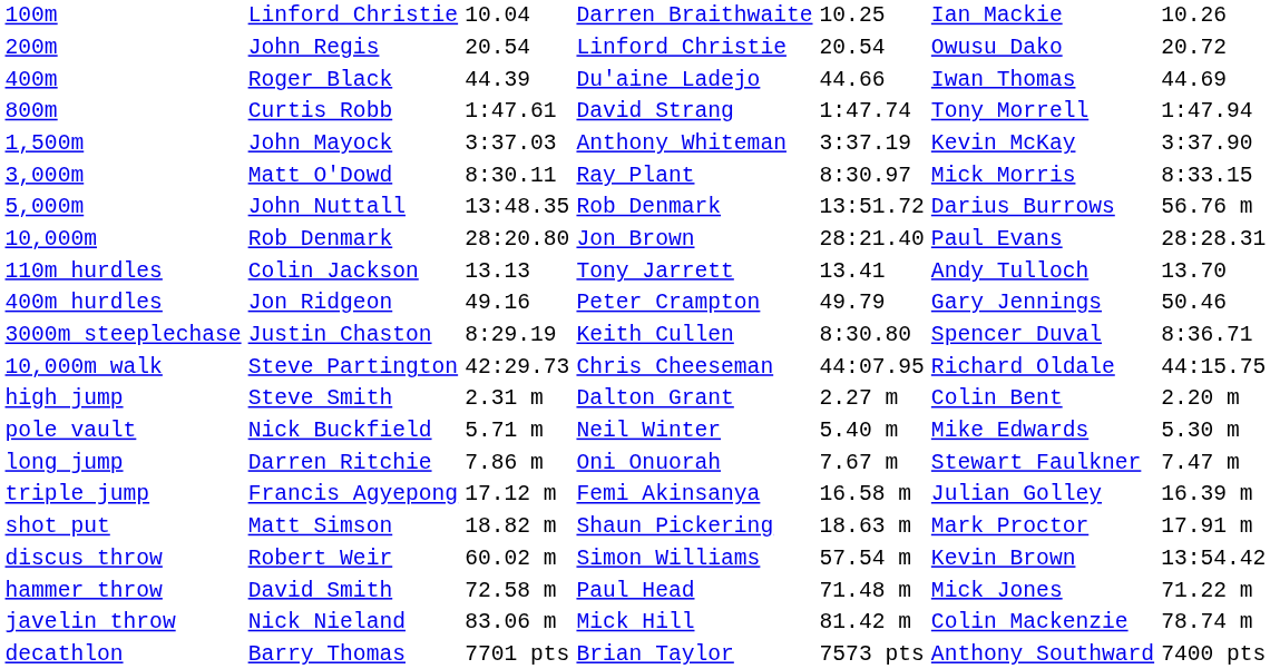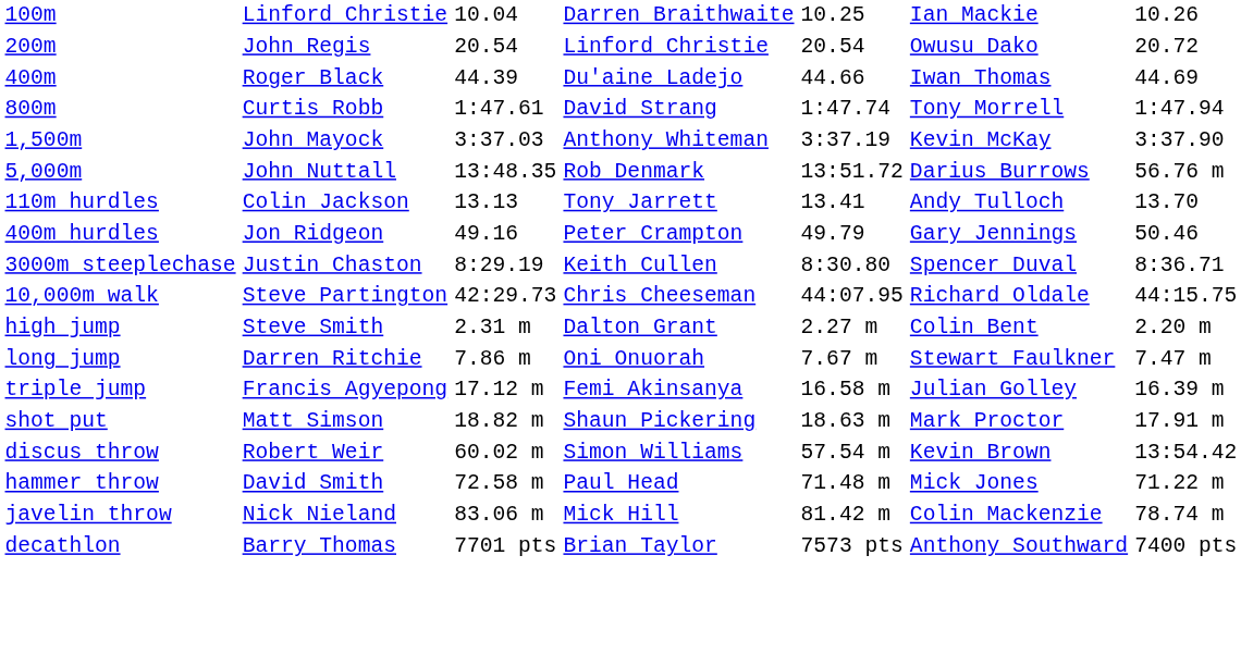 <table>
 <tr>
 <td><a href='#'>100m</a></td>
 <td><a href='#'>Linford Christie</a></td>
 <td>10.04</td>
 <td><a href='#'>Darren Braithwaite</a></td>
 <td>10.25</td>
 <td> <a href='#'>Ian Mackie</a></td>
 <td>10.26</td>
 </tr>
 <tr>
 <td><a href='#'>200m</a></td>
 <td><a href='#'>John Regis</a></td>
 <td>20.54</td>
 <td><a href='#'>Linford Christie</a></td>
 <td>20.54</td>
 <td><a href='#'>Owusu Dako</a></td>
 <td>20.72</td>
 </tr>
 <tr>
 <td><a href='#'>400m</a></td>
 <td><a href='#'>Roger Black</a></td>
 <td>44.39</td>
 <td><a href='#'>Du'aine Ladejo</a></td>
 <td>44.66</td>
 <td> <a href='#'>Iwan Thomas</a></td>
 <td>44.69</td>
 </tr>
 <tr>
 <td><a href='#'>800m</a></td>
 <td><a href='#'>Curtis Robb</a></td>
 <td>1:47.61</td>
 <td> <a href='#'>David Strang</a></td>
 <td>1:47.74</td>
 <td><a href='#'>Tony Morrell</a></td>
 <td>1:47.94</td>
 </tr>
 <tr>
 <td><a href='#'>1,500m</a></td>
 <td><a href='#'>John Mayock</a></td>
 <td>3:37.03</td>
 <td><a href='#'>Anthony Whiteman</a></td>
 <td>3:37.19</td>
 <td><a href='#'>Kevin McKay</a></td>
 <td>3:37.90</td>
 </tr>
 <tr>
-<td><a href='#'>3,000m</a></td>
-<td><a href='#'>Matt O'Dowd</a></td>
-<td>8:30.11</td>
-<td><a href='#'>Ray Plant</a></td>
-<td>8:30.97</td>
-<td><a href='#'>Mick Morris</a></td>
-<td>8:33.15</td>
-</tr>
-<tr>
 <td><a href='#'>5,000m</a></td>
 <td><a href='#'>John Nuttall</a></td>
 <td>13:48.35</td>
 <td><a href='#'>Rob Denmark</a></td>
 <td>13:51.72</td>
 <td><a href='#'>Darius Burrows</a></td>
 <td>56.76 m</td>
-</tr>
-<tr>
-<td><a href='#'>10,000m</a></td>
-<td><a href='#'>Rob Denmark</a></td>
-<td>28:20.80</td>
-<td><a href='#'>Jon Brown</a></td>
-<td>28:21.40</td>
-<td><a href='#'>Paul Evans</a></td>
-<td>28:28.31</td>
 </tr>
 <tr>
 <td><a href='#'>110m hurdles</a></td>
 <td> <a href='#'>Colin Jackson</a></td>
 <td>13.13</td>
 <td><a href='#'>Tony Jarrett</a></td>
 <td>13.41</td>
 <td><a href='#'>Andy Tulloch</a></td>
 <td>13.70</td>
 </tr>
 <tr>
 <td><a href='#'>400m hurdles</a></td>
 <td><a href='#'>Jon Ridgeon</a></td>
 <td>49.16</td>
 <td><a href='#'>Peter Crampton</a></td>
 <td>49.79</td>
 <td><a href='#'>Gary Jennings</a></td>
 <td>50.46</td>
 </tr>
 <tr>
 <td><a href='#'>3000m steeplechase</a></td>
 <td><a href='#'>Justin Chaston</a></td>
 <td>8:29.19</td>
 <td><a href='#'>Keith Cullen</a></td>
 <td>8:30.80</td>
 <td><a href='#'>Spencer Duval</a></td>
 <td>8:36.71</td>
 </tr>
 <tr>
 <td><a href='#'>10,000m walk</a></td>
 <td><a href='#'>Steve Partington</a></td>
 <td>42:29.73</td>
 <td><a href='#'>Chris Cheeseman</a></td>
 <td>44:07.95</td>
 <td><a href='#'>Richard Oldale</a></td>
 <td>44:15.75</td>
 </tr>
 <tr>
 <td><a href='#'>high jump</a></td>
 <td><a href='#'>Steve Smith</a></td>
 <td>2.31 m</td>
 <td><a href='#'>Dalton Grant</a></td>
 <td>2.27 m</td>
 <td><a href='#'>Colin Bent</a></td>
 <td>2.20 m</td>
-</tr>
-<tr>
-<td><a href='#'>pole vault</a></td>
-<td><a href='#'>Nick Buckfield</a></td>
-<td>5.71 m</td>
-<td> <a href='#'>Neil Winter</a></td>
-<td>5.40 m</td>
-<td><a href='#'>Mike Edwards</a></td>
-<td>5.30 m</td>
 </tr>
 <tr>
 <td><a href='#'>long jump</a></td>
 <td> <a href='#'>Darren Ritchie</a></td>
 <td>7.86 m</td>
 <td><a href='#'>Oni Onuorah</a></td>
 <td>7.67 m</td>
 <td><a href='#'>Stewart Faulkner</a></td>
 <td>7.47 m</td>
 </tr>
 <tr>
 <td><a href='#'>triple jump</a></td>
 <td><a href='#'>Francis Agyepong</a></td>
 <td>17.12 m</td>
 <td><a href='#'>Femi Akinsanya</a></td>
 <td>16.58 m</td>
 <td><a href='#'>Julian Golley</a></td>
 <td>16.39 m</td>
 </tr>
 <tr>
 <td><a href='#'>shot put</a></td>
 <td><a href='#'>Matt Simson</a></td>
 <td>18.82 m</td>
 <td> <a href='#'>Shaun Pickering</a></td>
 <td>18.63 m</td>
 <td><a href='#'>Mark Proctor</a></td>
 <td>17.91 m</td>
 </tr>
 <tr>
 <td><a href='#'>discus throw</a></td>
 <td><a href='#'>Robert Weir</a></td>
 <td>60.02 m</td>
 <td><a href='#'>Simon Williams</a></td>
 <td>57.54 m</td>
 <td><a href='#'>Kevin Brown</a></td>
 <td>13:54.42</td>
 </tr>
 <tr>
 <td><a href='#'>hammer throw</a></td>
 <td><a href='#'>David Smith</a></td>
 <td>72.58 m</td>
 <td><a href='#'>Paul Head</a></td>
 <td>71.48 m</td>
 <td><a href='#'>Mick Jones</a></td>
 <td>71.22 m</td>
 </tr>
 <tr>
 <td><a href='#'>javelin throw</a></td>
 <td><a href='#'>Nick Nieland</a></td>
 <td>83.06 m</td>
 <td><a href='#'>Mick Hill</a></td>
 <td>81.42 m</td>
 <td><a href='#'>Colin Mackenzie</a></td>
 <td>78.74 m</td>
 </tr>
 <tr>
 <td><a href='#'>decathlon</a></td>
 <td><a href='#'>Barry Thomas</a></td>
 <td>7701 pts</td>
 <td><a href='#'>Brian Taylor</a></td>
 <td>7573 pts</td>
 <td><a href='#'>Anthony Southward</a></td>
 <td>7400 pts</td>
 </tr>
 </table>
